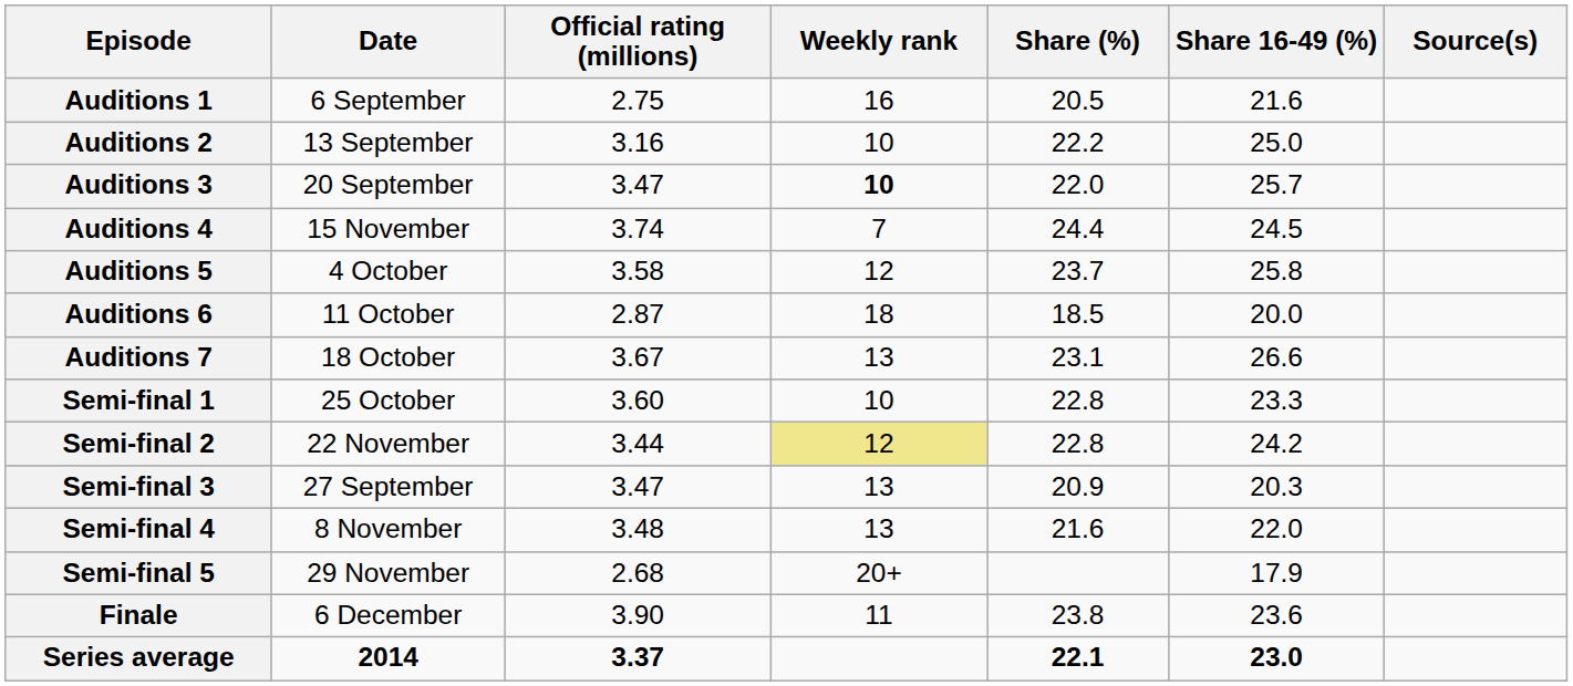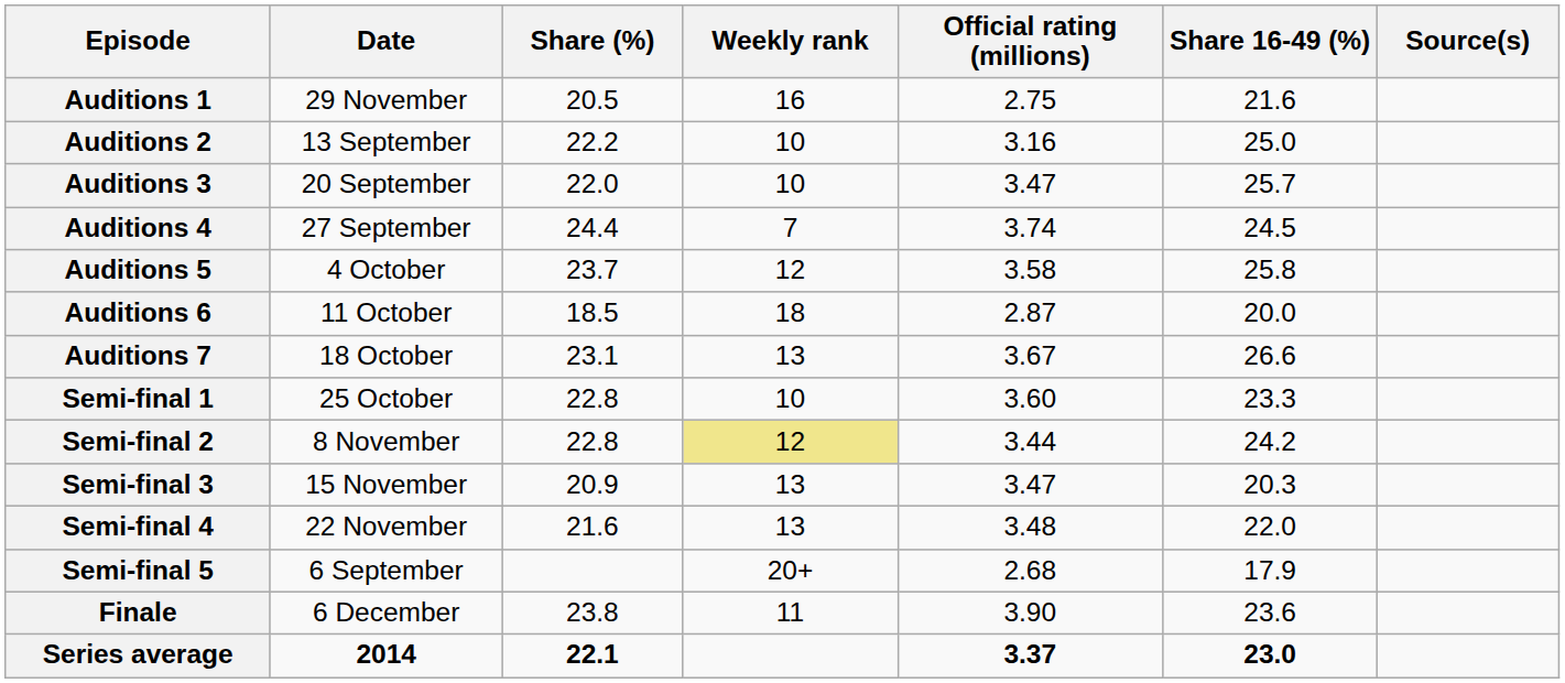 <table class="wikitable sortable" style="text-align:center">
 <tr>
 <th scope="col" style="width:150px;">Episode</th>
 <th scope="col" style="width:130px;">Date</th>
+<th scope="col" style="width:100px;">Share (%)</th>
+<th scope="col" style="width:120px;">Weekly rank</th>
 <th scope="col" style="width:150px;">Official rating<br>(millions)</th>
-<th scope="col" style="width:120px;">Weekly rank</th>
-<th scope="col" style="width:100px;">Share (%)</th>
 <th scope="col" style="width:120px;">Share 16-49 (%)</th>
 <th scope="col" style="width:100px;">Source(s)</th>
 </tr>
 <tr>
 <th scope="row">Auditions 1</th>
-<td>6 September</td>
+<td>29 November</td>
+<td>20.5</td>
+<td>16</td>
 <td>2.75</td>
-<td>16</td>
-<td>20.5</td>
 <td>21.6</td>
 <td></td>
 </tr>
 <tr>
 <th scope="row">Auditions 2</th>
 <td>13 September</td>
+<td>22.2</td>
+<td>10</td>
 <td>3.16</td>
-<td>10</td>
-<td>22.2</td>
 <td>25.0</td>
 <td></td>
 </tr>
 <tr>
 <th scope="row">Auditions 3</th>
 <td>20 September</td>
+<td>22.0</td>
+<td>10</td>
 <td>3.47</td>
-<td><strong>10</strong></td>
-<td>22.0</td>
 <td>25.7</td>
 <td></td>
 </tr>
 <tr>
 <th scope="row">Auditions 4</th>
-<td>15 November</td>
+<td>27 September</td>
+<td>24.4</td>
+<td>7</td>
 <td>3.74</td>
-<td>7</td>
-<td>24.4</td>
 <td>24.5</td>
 <td></td>
 </tr>
 <tr>
 <th scope="row">Auditions 5</th>
 <td>4 October</td>
+<td>23.7</td>
+<td>12</td>
 <td>3.58</td>
-<td>12</td>
-<td>23.7</td>
 <td>25.8</td>
 <td></td>
 </tr>
 <tr>
 <th scope="row">Auditions 6</th>
 <td>11 October</td>
+<td>18.5</td>
+<td>18</td>
 <td>2.87</td>
-<td>18</td>
-<td>18.5</td>
 <td>20.0</td>
 <td></td>
 </tr>
 <tr>
 <th scope="row">Auditions 7</th>
 <td>18 October</td>
+<td>23.1</td>
+<td>13</td>
 <td>3.67</td>
-<td>13</td>
-<td>23.1</td>
 <td>26.6</td>
 <td></td>
 </tr>
 <tr>
 <th scope="row">Semi-final 1</th>
 <td>25 October</td>
+<td>22.8</td>
+<td>10</td>
 <td>3.60</td>
-<td>10</td>
-<td>22.8</td>
 <td>23.3</td>
 <td></td>
 </tr>
 <tr>
 <th scope="row">Semi-final 2</th>
-<td>22 November</td>
+<td>8 November</td>
+<td>22.8</td>
+<td style="background: khaki;">12</td>
 <td>3.44</td>
-<td style="background: khaki;">12</td>
-<td>22.8</td>
 <td>24.2</td>
 <td></td>
 </tr>
 <tr>
 <th scope="row">Semi-final 3</th>
-<td>27 September</td>
+<td>15 November</td>
+<td>20.9</td>
+<td>13</td>
 <td>3.47</td>
-<td>13</td>
-<td>20.9</td>
 <td>20.3</td>
 <td></td>
 </tr>
 <tr>
 <th scope="row">Semi-final 4</th>
-<td>8 November</td>
+<td>22 November</td>
+<td>21.6</td>
+<td>13</td>
 <td>3.48</td>
-<td>13</td>
-<td>21.6</td>
 <td>22.0</td>
 <td></td>
 </tr>
 <tr>
 <th scope="row">Semi-final 5</th>
-<td>29 November</td>
+<td>6 September</td>
+<td></td>
+<td>20+</td>
 <td>2.68</td>
-<td>20+</td>
-<td></td>
 <td>17.9</td>
 <td></td>
 </tr>
 <tr>
 <th scope="row">Finale</th>
 <td>6 December</td>
+<td>23.8</td>
+<td>11</td>
 <td>3.90</td>
-<td>11</td>
-<td>23.8</td>
 <td>23.6</td>
 <td></td>
 </tr>
 <tr>
 <th scope="row">Series average</th>
 <td><strong>2014</strong></td>
+<td><strong>22.1</strong></td>
+<td></td>
 <td><strong>3.37</strong></td>
-<td></td>
-<td><strong>22.1</strong></td>
 <td><strong>23.0</strong></td>
 <td></td>
 </tr>
 </table>
